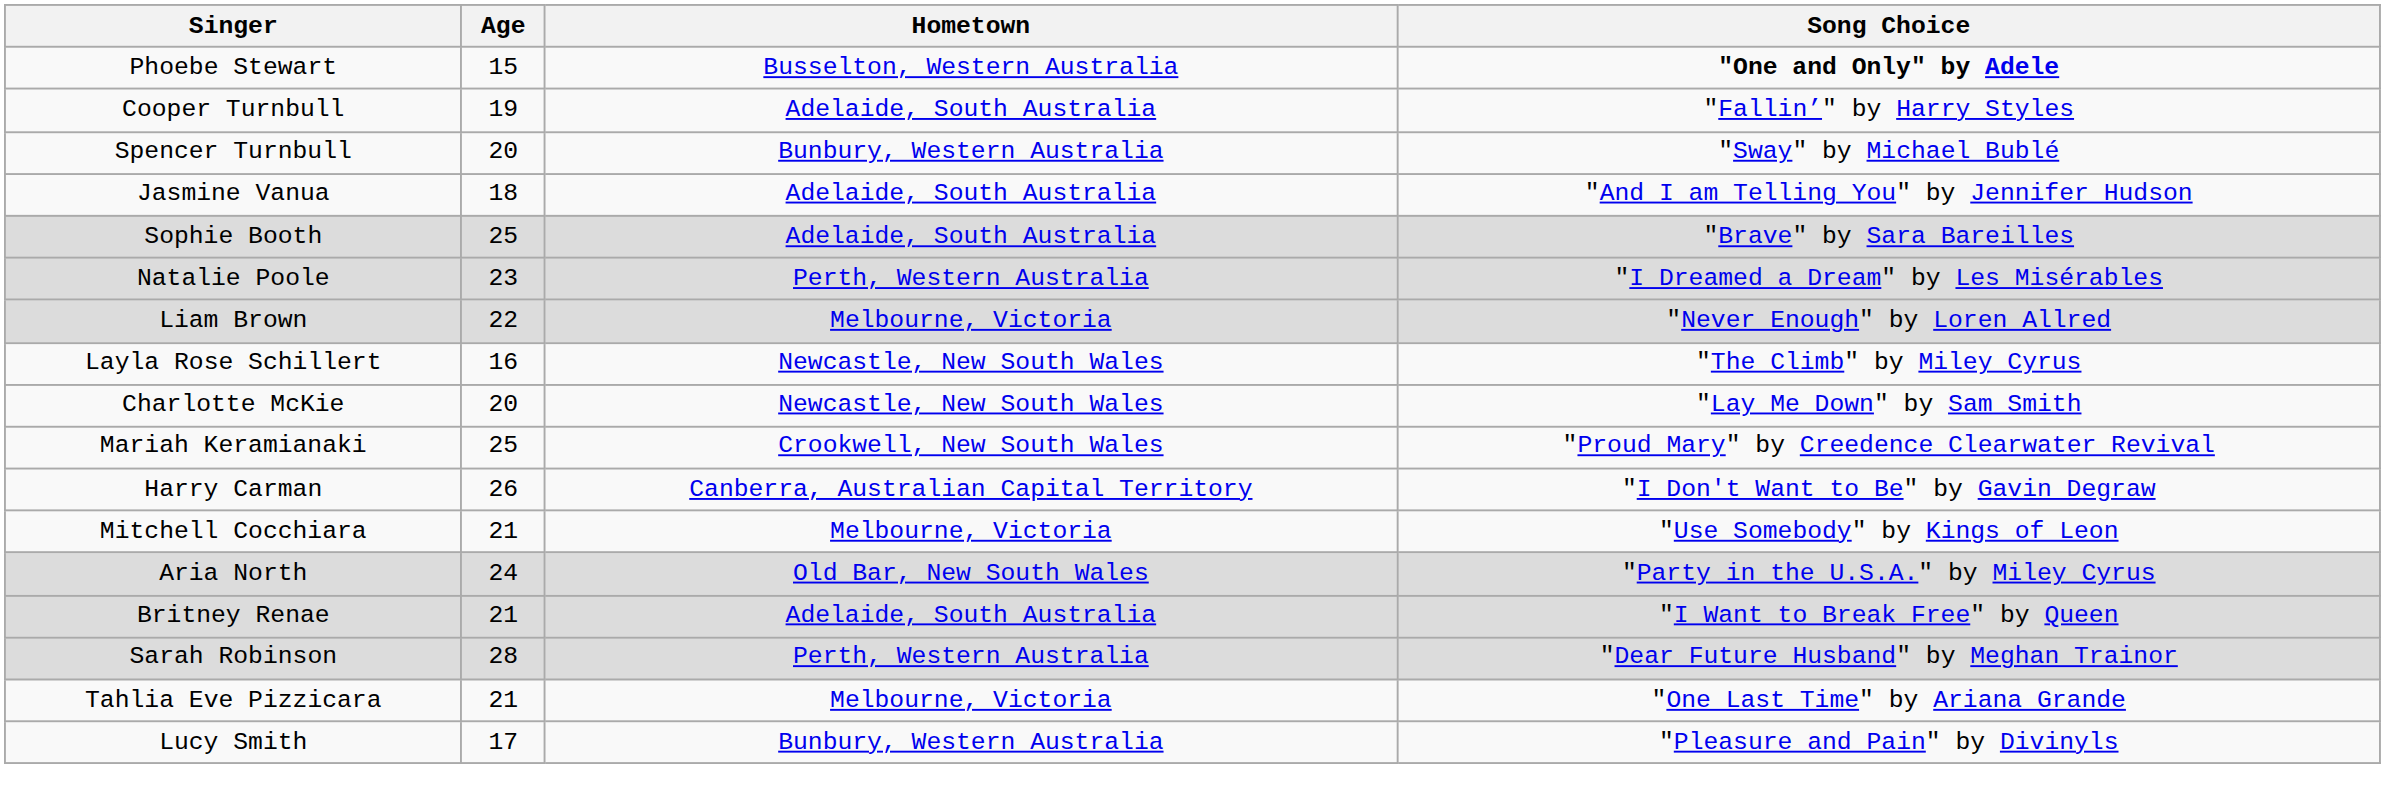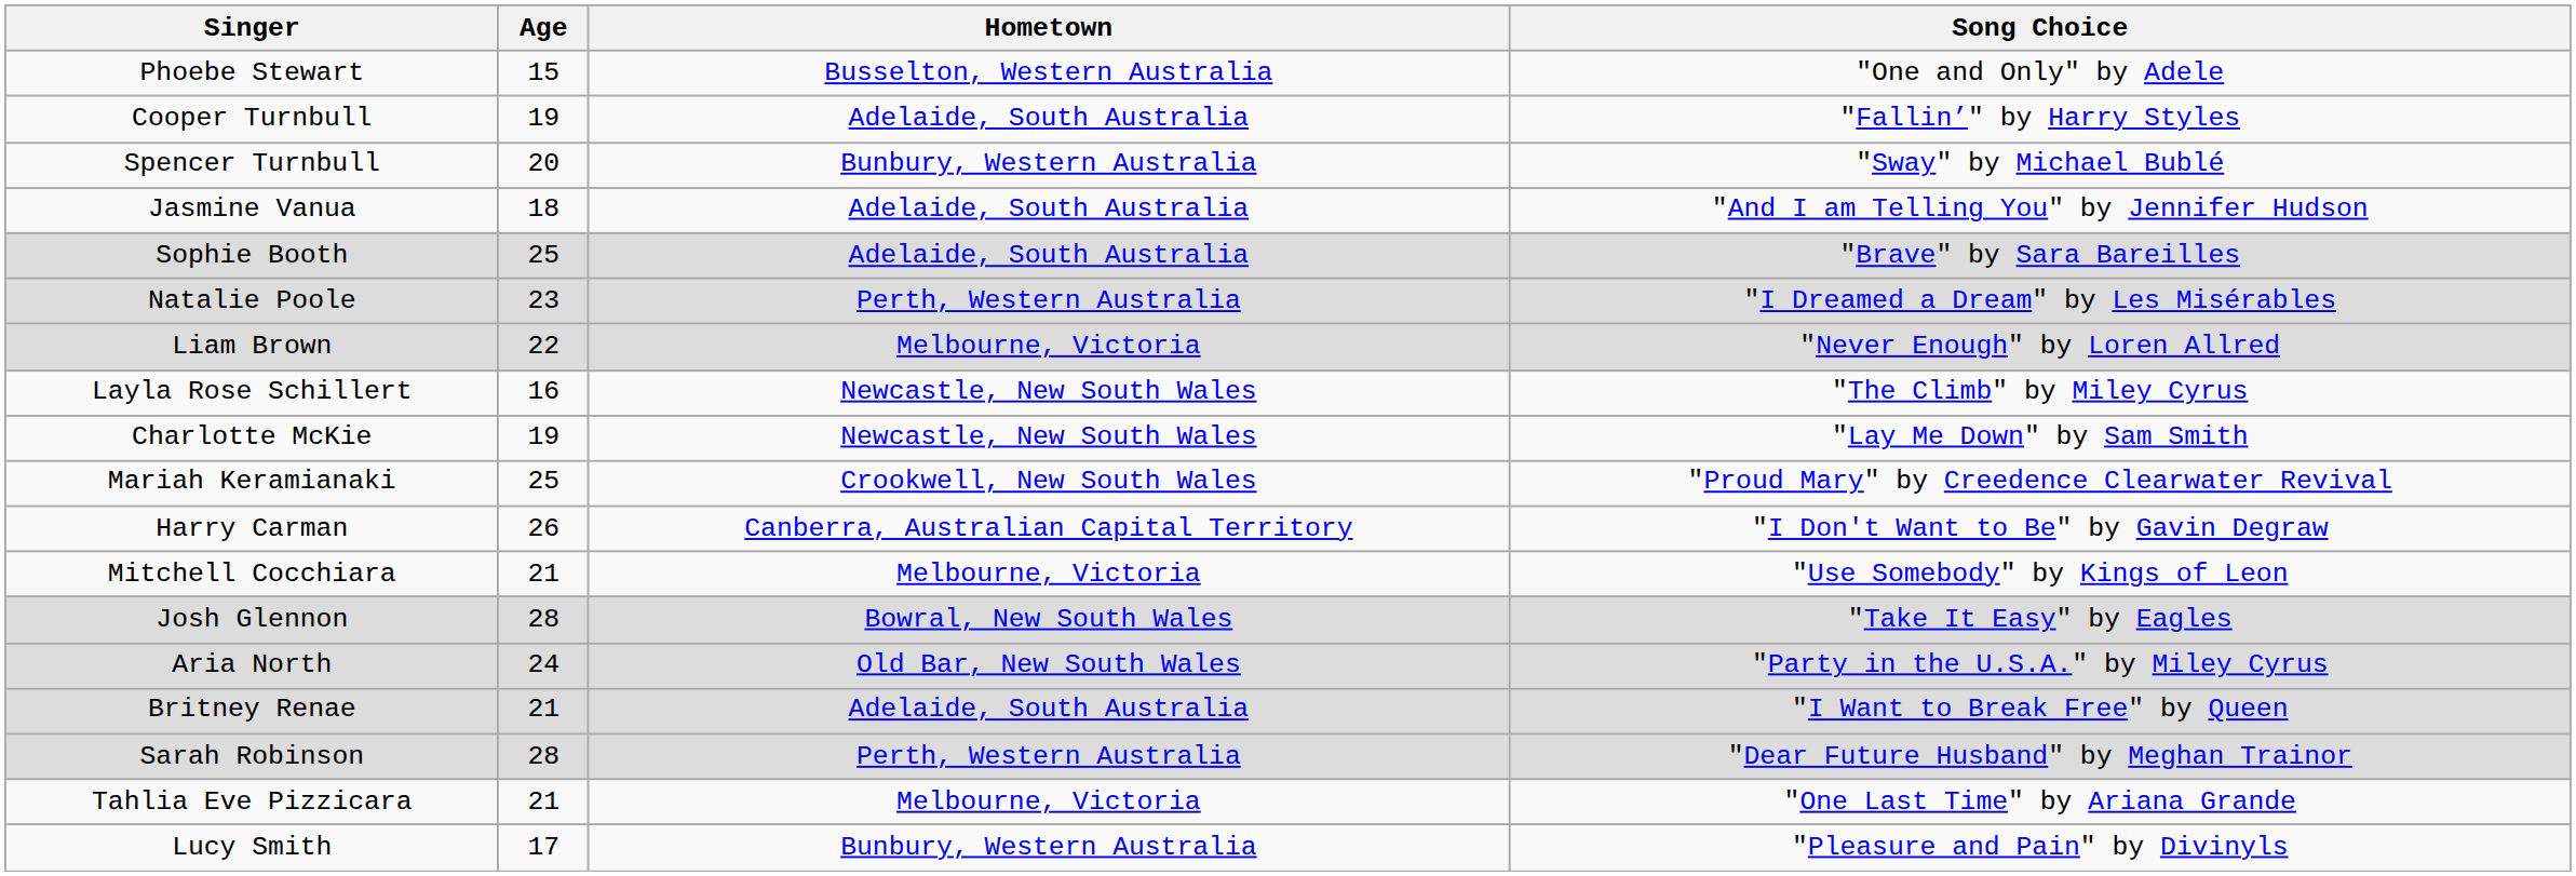 <table class="wikitable plainrowheaders" style="text-align:center; line-height:16px; width:99%;">
 <tr>
 <th scope="col">Singer</th>
 <th>Age</th>
 <th>Hometown</th>
 <th scope="col">Song Choice</th>
 </tr>
 <tr>
 <td>Phoebe Stewart</td>
 <td>15</td>
 <td><a href='#'>Busselton, Western Australia</a></td>
-<td><strong>"One and Only" by <a href='#'>Adele</a></strong></td>
+<td>"One and Only" by <a href='#'>Adele</a></td>
 </tr>
 <tr>
 <td>Cooper Turnbull</td>
 <td>19</td>
 <td><a href='#'>Adelaide, South Australia</a></td>
 <td>"<a href='#'>Fallin’</a>" by <a href='#'>Harry Styles</a></td>
 </tr>
 <tr>
 <td>Spencer Turnbull</td>
 <td>20</td>
 <td><a href='#'>Bunbury, Western Australia</a></td>
 <td>"<a href='#'>Sway</a>" by <a href='#'>Michael Bublé</a></td>
 </tr>
 <tr>
 <td>Jasmine Vanua</td>
 <td>18</td>
 <td><a href='#'>Adelaide, South Australia</a></td>
 <td>"<a href='#'>And I am Telling You</a>" by <a href='#'>Jennifer Hudson</a></td>
 </tr>
 <tr>
 <td style="background-color:#dcdcdc">Sophie Booth</td>
 <td style="background-color:#dcdcdc">25</td>
 <td style="background-color:#dcdcdc"><a href='#'>Adelaide, South Australia</a></td>
 <td style="background-color:#dcdcdc">"<a href='#'>Brave</a>" by <a href='#'>Sara Bareilles</a></td>
 </tr>
 <tr>
 <td style="background-color:#dcdcdc">Natalie Poole</td>
 <td style="background-color:#dcdcdc">23</td>
 <td style="background-color:#dcdcdc"><a href='#'>Perth, Western Australia</a></td>
 <td style="background-color:#dcdcdc">"<a href='#'>I Dreamed a Dream</a>" by <a href='#'>Les Misérables</a></td>
 </tr>
 <tr>
 <td style="background-color:#dcdcdc">Liam Brown</td>
 <td style="background-color:#dcdcdc">22</td>
 <td style="background-color:#dcdcdc"><a href='#'>Melbourne, Victoria</a></td>
 <td style="background-color:#dcdcdc">"<a href='#'>Never Enough</a>" by <a href='#'>Loren Allred</a></td>
 </tr>
 <tr>
 <td>Layla Rose Schillert</td>
 <td>16</td>
 <td><a href='#'>Newcastle, New South Wales</a></td>
 <td>"<a href='#'>The Climb</a>" by <a href='#'>Miley Cyrus</a></td>
 </tr>
 <tr>
 <td>Charlotte McKie</td>
-<td>20</td>
+<td>19</td>
 <td><a href='#'>Newcastle, New South Wales</a></td>
 <td>"<a href='#'>Lay Me Down</a>" by <a href='#'>Sam Smith</a></td>
 </tr>
 <tr>
 <td>Mariah Keramianaki</td>
 <td>25</td>
 <td><a href='#'>Crookwell, New South Wales</a></td>
 <td>"<a href='#'>Proud Mary</a>" by <a href='#'>Creedence Clearwater Revival</a></td>
 </tr>
 <tr>
 <td>Harry Carman</td>
 <td>26</td>
 <td><a href='#'>Canberra, Australian Capital Territory</a></td>
 <td>"<a href='#'>I Don't Want to Be</a>" by <a href='#'>Gavin Degraw</a></td>
 </tr>
 <tr>
 <td>Mitchell Cocchiara</td>
 <td>21</td>
 <td><a href='#'>Melbourne, Victoria</a></td>
 <td>"<a href='#'>Use Somebody</a>" by <a href='#'>Kings of Leon</a></td>
+</tr>
+<tr>
+<td style="background-color:#dcdcdc">Josh Glennon</td>
+<td style="background-color:#dcdcdc">28</td>
+<td style="background-color:#dcdcdc"><a href='#'>Bowral, New South Wales</a></td>
+<td style="background-color:#dcdcdc">"<a href='#'>Take It Easy</a>" by <a href='#'>Eagles</a></td>
 </tr>
 <tr>
 <td style="background-color:#dcdcdc">Aria North</td>
 <td style="background-color:#dcdcdc">24</td>
 <td style="background-color:#dcdcdc"><a href='#'>Old Bar, New South Wales</a></td>
 <td style="background-color:#dcdcdc">"<a href='#'>Party in the U.S.A.</a>" by <a href='#'>Miley Cyrus</a></td>
 </tr>
 <tr>
 <td style="background-color:#dcdcdc">Britney Renae</td>
 <td style="background-color:#dcdcdc">21</td>
 <td style="background-color:#dcdcdc"><a href='#'>Adelaide, South Australia</a></td>
 <td style="background-color:#dcdcdc">"<a href='#'>I Want to Break Free</a>" by <a href='#'>Queen</a></td>
 </tr>
 <tr>
 <td style="background-color:#dcdcdc">Sarah Robinson</td>
 <td style="background-color:#dcdcdc">28</td>
 <td style="background-color:#dcdcdc"><a href='#'>Perth, Western Australia</a></td>
 <td style="background-color:#dcdcdc">"<a href='#'>Dear Future Husband</a>" by <a href='#'>Meghan Trainor</a></td>
 </tr>
 <tr>
 <td>Tahlia Eve Pizzicara</td>
 <td>21</td>
 <td><a href='#'>Melbourne, Victoria</a></td>
 <td>"<a href='#'>One Last Time</a>" by <a href='#'>Ariana Grande</a></td>
 </tr>
 <tr>
 <td>Lucy Smith</td>
 <td>17</td>
 <td><a href='#'>Bunbury, Western Australia</a></td>
 <td>"<a href='#'>Pleasure and Pain</a>" by <a href='#'>Divinyls</a></td>
 </tr>
 </table>
